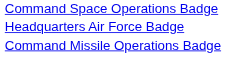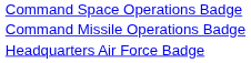 <table>
 <tr>
 <td></td>
 <td><a href='#'>Command Space Operations Badge</a></td>
 </tr>
 <tr>
 <td></td>
-<td><a href='#'>Headquarters Air Force Badge</a></td>
+<td><a href='#'>Command Missile Operations Badge</a></td>
 </tr>
 <tr>
 <td></td>
-<td><a href='#'>Command Missile Operations Badge</a></td>
+<td><a href='#'>Headquarters Air Force Badge</a></td>
 </tr>
 </table>
